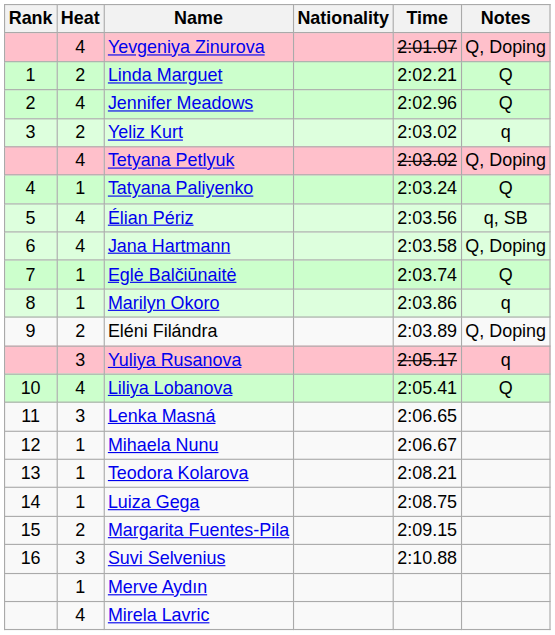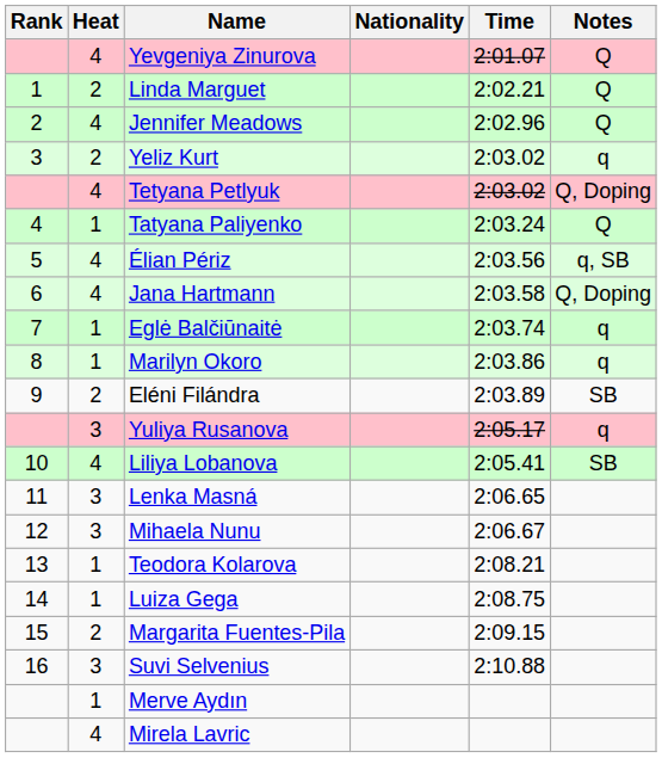 <table class="wikitable sortable" style="text-align:center">
 <tr>
 <th>Rank</th>
 <th>Heat</th>
 <th>Name</th>
 <th>Nationality</th>
 <th>Time</th>
 <th>Notes</th>
 </tr>
 <tr bgcolor=pink>
 <td></td>
 <td>4</td>
 <td align=left><a href='#'>Yevgeniya Zinurova</a></td>
 <td align=left></td>
 <td><s>2:01.07</s></td>
-<td>Q, Doping</td>
+<td>Q</td>
 </tr>
 <tr bgcolor=ccffcc>
 <td>1</td>
 <td>2</td>
 <td align=left><a href='#'>Linda Marguet</a></td>
 <td align=left></td>
 <td>2:02.21</td>
 <td>Q</td>
 </tr>
 <tr bgcolor=ccffcc>
 <td>2</td>
 <td>4</td>
 <td align=left><a href='#'>Jennifer Meadows</a></td>
 <td align=left></td>
 <td>2:02.96</td>
 <td>Q</td>
 </tr>
 <tr bgcolor=ddffdd>
 <td>3</td>
 <td>2</td>
 <td align=left><a href='#'>Yeliz Kurt</a></td>
 <td align=left></td>
 <td>2:03.02</td>
 <td>q</td>
 </tr>
 <tr bgcolor=pink>
 <td></td>
 <td>4</td>
 <td align=left><a href='#'>Tetyana Petlyuk</a></td>
 <td align=left></td>
 <td><s>2:03.02</s></td>
 <td>Q, Doping</td>
 </tr>
 <tr bgcolor=ccffcc>
 <td>4</td>
 <td>1</td>
 <td align=left><a href='#'>Tatyana Paliyenko</a></td>
 <td align=left></td>
 <td>2:03.24</td>
 <td>Q</td>
 </tr>
 <tr bgcolor=ddffdd>
 <td>5</td>
 <td>4</td>
 <td align=left><a href='#'>Élian Périz</a></td>
 <td align=left></td>
 <td>2:03.56</td>
 <td>q, SB</td>
 </tr>
 <tr bgcolor=ddffdd>
 <td>6</td>
 <td>4</td>
 <td align=left><a href='#'>Jana Hartmann</a></td>
 <td align=left></td>
 <td>2:03.58</td>
 <td>Q, Doping</td>
 </tr>
 <tr bgcolor=ccffcc>
 <td>7</td>
 <td>1</td>
 <td align=left><a href='#'>Eglė Balčiūnaitė</a></td>
 <td align=left></td>
 <td>2:03.74</td>
-<td>Q</td>
+<td>q</td>
 </tr>
 <tr bgcolor=ddffdd>
 <td>8</td>
 <td>1</td>
 <td align=left><a href='#'>Marilyn Okoro</a></td>
 <td align=left></td>
 <td>2:03.86</td>
 <td>q</td>
 </tr>
 <tr>
 <td>9</td>
 <td>2</td>
 <td align=left>Eléni Filándra</td>
 <td align=left></td>
 <td>2:03.89</td>
-<td>Q, Doping</td>
+<td>SB</td>
 </tr>
 <tr bgcolor=pink>
 <td></td>
 <td>3</td>
 <td align=left><a href='#'>Yuliya Rusanova</a></td>
 <td align=left></td>
 <td><s>2:05.17</s></td>
 <td>q</td>
 </tr>
 <tr bgcolor=ccffcc>
 <td>10</td>
 <td>4</td>
 <td align=left><a href='#'>Liliya Lobanova</a></td>
 <td align=left></td>
 <td>2:05.41</td>
-<td>Q</td>
+<td>SB</td>
 </tr>
 <tr>
 <td>11</td>
 <td>3</td>
 <td align=left><a href='#'>Lenka Masná</a></td>
 <td align=left></td>
 <td>2:06.65</td>
 <td></td>
 </tr>
 <tr>
 <td>12</td>
-<td>1</td>
+<td>3</td>
 <td align=left><a href='#'>Mihaela Nunu</a></td>
 <td align=left></td>
 <td>2:06.67</td>
 <td></td>
 </tr>
 <tr>
 <td>13</td>
 <td>1</td>
 <td align=left><a href='#'>Teodora Kolarova</a></td>
 <td align=left></td>
 <td>2:08.21</td>
 <td></td>
 </tr>
 <tr>
 <td>14</td>
 <td>1</td>
 <td align=left><a href='#'>Luiza Gega</a></td>
 <td align=left></td>
 <td>2:08.75</td>
 <td></td>
 </tr>
 <tr>
 <td>15</td>
 <td>2</td>
 <td align=left><a href='#'>Margarita Fuentes-Pila</a></td>
 <td align=left></td>
 <td>2:09.15</td>
 <td></td>
 </tr>
 <tr>
 <td>16</td>
 <td>3</td>
 <td align=left><a href='#'>Suvi Selvenius</a></td>
 <td align=left></td>
 <td>2:10.88</td>
 <td></td>
 </tr>
 <tr>
 <td></td>
 <td>1</td>
 <td align=left><a href='#'>Merve Aydın</a></td>
 <td align=left></td>
 <td></td>
 <td></td>
 </tr>
 <tr>
 <td></td>
 <td>4</td>
 <td align=left><a href='#'>Mirela Lavric</a></td>
 <td align=left></td>
 <td></td>
 <td></td>
 </tr>
 </table>
